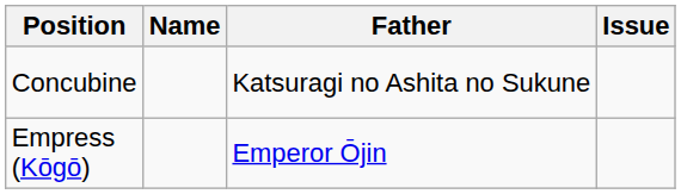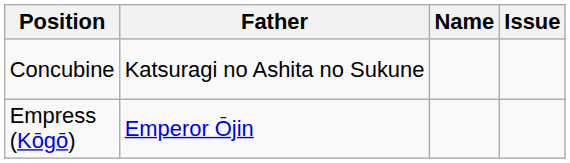 <table class="wikitable">
 <tr>
 <th>Position</th>
+<th>Father</th>
 <th>Name</th>
-<th>Father</th>
 <th>Issue</th>
 </tr>
 <tr>
 <td>Concubine</td>
+<td>Katsuragi no Ashita no Sukune</td>
 <td></td>
-<td>Katsuragi no Ashita no Sukune</td>
 <td><br> <br> </td>
 </tr>
 <tr>
 <td>Empress<br>(<a href='#'>Kōgō</a>)</td>
+<td><a href='#'>Emperor Ōjin</a></td>
 <td></td>
-<td><a href='#'>Emperor Ōjin</a></td>
 <td></td>
 </tr>
 </table>
